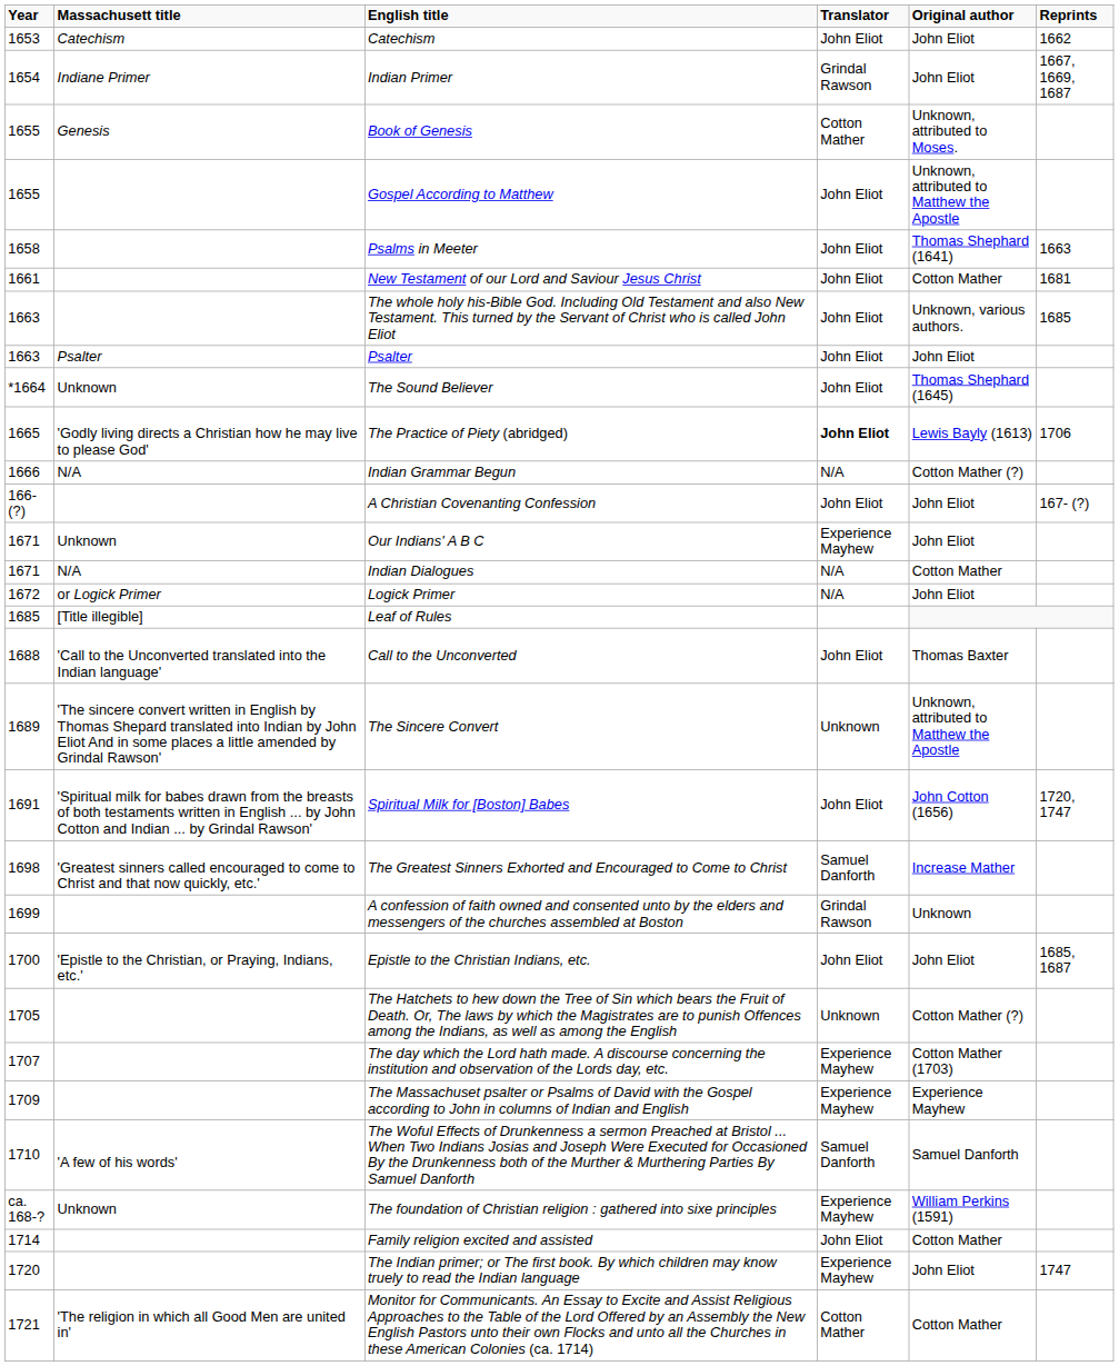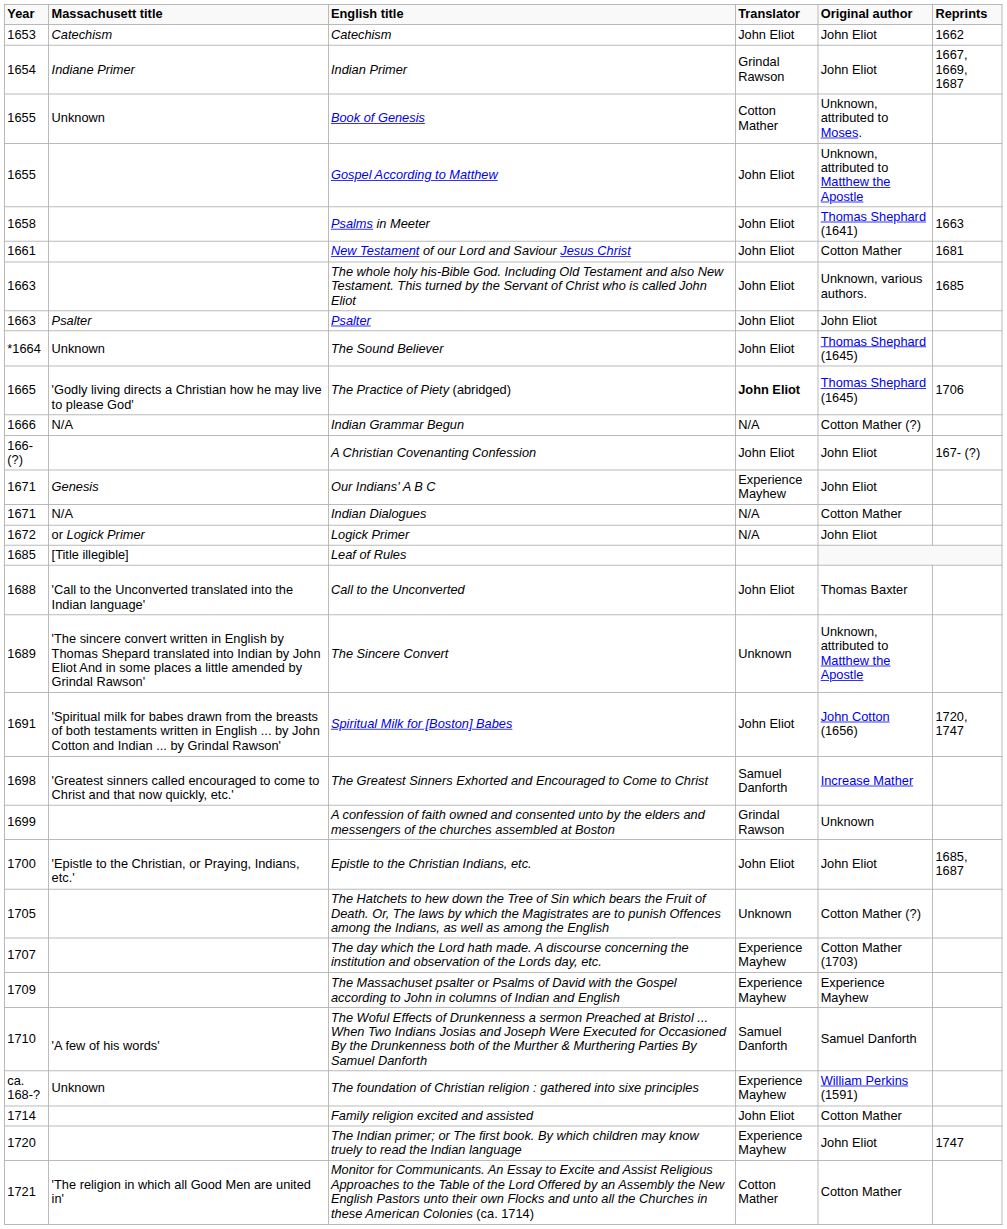 <table class="wikitable">
 <tr ----bgcolor="#eeeeee">
 <td><strong>Year</strong></td>
 <td><strong>Massachusett title</strong></td>
 <td><strong>English title</strong></td>
 <td><strong>Translator</strong></td>
 <td><strong>Original author</strong></td>
 <td><strong>Reprints</strong></td>
 </tr>
 <tr ---- bgcolor="#ffffff">
 <td>1653</td>
 <td><em>Catechism</em></td>
 <td><em>Catechism</em></td>
 <td>John Eliot</td>
 <td>John Eliot</td>
 <td>1662</td>
 </tr>
 <tr ---- bgcolor="#ffffff">
 <td>1654</td>
 <td><em>Indiane Primer</em></td>
 <td><em>Indian Primer</em></td>
 <td>Grindal Rawson</td>
 <td>John Eliot</td>
 <td>1667, 1669, 1687</td>
 </tr>
 <tr ---- bgcolor="#ffffff">
 <td>1655</td>
-<td><em>Genesis</em></td>
+<td>Unknown</td>
 <td><em><a href='#'>Book of Genesis</a></em></td>
 <td>Cotton Mather</td>
 <td>Unknown, attributed to <a href='#'>Moses</a>.</td>
 <td></td>
 </tr>
 <tr ---- bgcolor="#ffffff">
 <td>1655</td>
 <td></td>
 <td><em><a href='#'>Gospel According to Matthew</a></em></td>
 <td>John Eliot</td>
 <td>Unknown, attributed to <a href='#'>Matthew the Apostle</a></td>
 <td></td>
 </tr>
 <tr ---- bgcolor="#ffffff">
 <td>1658</td>
 <td></td>
 <td><em><a href='#'>Psalms</a> in Meeter</em></td>
 <td>John Eliot</td>
 <td><a href='#'>Thomas Shephard</a> (1641)</td>
 <td>1663</td>
 </tr>
 <tr ---- bgcolor="#ffffff">
 <td>1661</td>
 <td></td>
 <td><em><a href='#'>New Testament</a> of our Lord and Saviour <a href='#'>Jesus Christ</a></em></td>
 <td>John Eliot</td>
 <td>Cotton Mather</td>
 <td>1681</td>
 </tr>
 <tr ---- bgcolor="#ffffff">
 <td>1663</td>
 <td><br></td>
 <td><em>The whole holy his-Bible God. Including Old Testament and also New Testament. This turned by the Servant of Christ who is called John Eliot</em></td>
 <td>John Eliot</td>
 <td>Unknown, various authors.</td>
 <td>1685</td>
 </tr>
 <tr ---- bgcolor="#ffffff">
 <td>1663</td>
 <td><em>Psalter</em></td>
 <td><em><a href='#'>Psalter</a></em></td>
 <td>John Eliot</td>
 <td>John Eliot</td>
 <td></td>
 </tr>
 <tr ---- bgcolor="#ffffff">
 <td>*1664</td>
 <td>Unknown</td>
 <td><em>The Sound Believer</em></td>
 <td>John Eliot</td>
 <td><a href='#'>Thomas Shephard</a> (1645)</td>
 <td></td>
 </tr>
 <tr ---- bgcolor="#ffffff">
 <td>1665</td>
 <td><br>'Godly living directs a Christian how he may live to please God'</td>
 <td><em>The Practice of Piety</em> (abridged)</td>
 <td><strong>John Eliot</strong></td>
-<td><a href='#'>Lewis Bayly</a> (1613)</td>
+<td><a href='#'>Thomas Shephard</a> (1645)</td>
 <td>1706</td>
 </tr>
 <tr ---- bgcolor="#ffffff">
 <td>1666</td>
 <td>N/A</td>
 <td><em>Indian Grammar Begun</em></td>
 <td>N/A</td>
 <td>Cotton Mather (?)</td>
 <td></td>
 </tr>
 <tr ---- bgcolor="#ffffff">
 <td>166- (?)</td>
 <td></td>
 <td><em>A Christian Covenanting Confession</em></td>
 <td>John Eliot</td>
 <td>John Eliot</td>
 <td>167- (?)</td>
 </tr>
 <tr ---- bgcolor="#ffffff">
 <td>1671</td>
-<td>Unknown</td>
+<td><em>Genesis</em></td>
 <td><em>Our Indians' A B C</em></td>
 <td>Experience Mayhew</td>
 <td>John Eliot</td>
 <td></td>
 </tr>
 <tr ---- bgcolor="#ffffff">
 <td>1671</td>
 <td>N/A</td>
 <td><em>Indian Dialogues</em></td>
 <td>N/A</td>
 <td>Cotton Mather</td>
 <td></td>
 </tr>
 <tr ---- bgcolor="#ffffff">
 <td>1672</td>
 <td> or <em>Logick Primer</em></td>
 <td><em>Logick Primer</em></td>
 <td>N/A</td>
 <td>John Eliot</td>
 <td></td>
 </tr>
 <tr ---- bgcolor="#ffffff">
 <td>1685</td>
 <td> [Title illegible]</td>
 <td><em>Leaf of Rules</em></td>
 <td></td>
 </tr>
 <tr ---- bgcolor="#ffffff">
 <td>1688</td>
 <td><br>'Call to the Unconverted translated into the Indian language'</td>
 <td><em>Call to the Unconverted</em></td>
 <td>John Eliot</td>
 <td>Thomas Baxter</td>
 <td></td>
 </tr>
 <tr ---- bgcolor="#ffffff">
 <td>1689</td>
 <td><br>'The sincere convert written in English by Thomas Shepard translated into Indian by John Eliot And in some places a little amended by Grindal Rawson'</td>
 <td><em>The Sincere Convert</em></td>
 <td>Unknown</td>
 <td>Unknown, attributed to <a href='#'>Matthew the Apostle</a></td>
 <td></td>
 </tr>
 <tr ---- bgcolor="#ffffff">
 <td>1691</td>
 <td><br>'Spiritual milk for babes drawn from the breasts of both testaments written in English ... by John Cotton and Indian ... by Grindal Rawson'</td>
 <td><em><a href='#'>Spiritual Milk for [Boston] Babes</a></em></td>
 <td>John Eliot</td>
 <td><a href='#'>John Cotton</a> (1656)</td>
 <td>1720, 1747</td>
 </tr>
 <tr ---- bgcolor="#ffffff">
 <td>1698</td>
 <td><br>'Greatest sinners called encouraged to come to Christ and that now quickly, etc.'</td>
 <td><em>The Greatest Sinners Exhorted and Encouraged to Come to Christ</em></td>
 <td>Samuel Danforth</td>
 <td><a href='#'>Increase Mather</a></td>
 <td></td>
 </tr>
 <tr ---- bgcolor="#ffffff">
 <td>1699</td>
 <td></td>
 <td><em>A confession of faith owned and consented unto by the elders and messengers of the churches assembled at Boston</em></td>
 <td>Grindal Rawson</td>
 <td>Unknown</td>
 <td></td>
 </tr>
 <tr ---- bgcolor="#ffffff">
 <td>1700</td>
 <td><br>'Epistle to the Christian, or Praying, Indians, etc.'</td>
 <td><em>Epistle to the Christian Indians, etc.</em></td>
 <td>John Eliot</td>
 <td>John Eliot</td>
 <td>1685, 1687</td>
 </tr>
 <tr ---- bgcolor="#ffffff">
 <td>1705</td>
 <td></td>
 <td><em>The Hatchets to hew down the Tree of Sin which bears the Fruit of Death. Or, The laws by which the Magistrates are to punish Offences among the Indians, as well as among the English</em></td>
 <td>Unknown</td>
 <td>Cotton Mather (?)</td>
 <td></td>
 </tr>
 <tr ---- bgcolor="#ffffff">
 <td>1707</td>
 <td></td>
 <td><em>The day which the Lord hath made. A discourse concerning the institution and observation of the Lords day, etc.</em></td>
 <td>Experience Mayhew</td>
 <td>Cotton Mather (1703)</td>
 <td></td>
 </tr>
 <tr ---- bgcolor="#ffffff">
 <td>1709</td>
 <td></td>
 <td><em>The Massachuset psalter or Psalms of David with the Gospel according to John in columns of Indian and English</em></td>
 <td>Experience Mayhew</td>
 <td>Experience Mayhew</td>
 <td></td>
 </tr>
 <tr ---- bgcolor="#ffffff">
 <td>1710</td>
 <td><br>'A few of his words'</td>
 <td><em>The Woful Effects of Drunkenness a sermon Preached at Bristol ... When Two Indians Josias and Joseph Were Executed for Occasioned By the Drunkenness both of the Murther & Murthering Parties By Samuel Danforth</em></td>
 <td>Samuel Danforth</td>
 <td>Samuel Danforth</td>
 <td></td>
 </tr>
 <tr ---- bgcolor="#ffffff">
 <td>ca. 168-?</td>
 <td>Unknown</td>
 <td><em>The foundation of Christian religion : gathered into sixe principles</em></td>
 <td>Experience Mayhew</td>
 <td><a href='#'>William Perkins</a> (1591)</td>
 <td></td>
 </tr>
 <tr ---- bgcolor="#ffffff">
 <td>1714</td>
 <td></td>
 <td><em>Family religion excited and assisted</em></td>
 <td>John Eliot</td>
 <td>Cotton Mather</td>
 <td></td>
 </tr>
 <tr ---- bgcolor="#ffffff">
 <td>1720</td>
 <td></td>
 <td><em>The Indian primer; or The first book. By which children may know truely to read the Indian language</em></td>
 <td>Experience Mayhew</td>
 <td>John Eliot</td>
 <td>1747</td>
 </tr>
 <tr ---- bgcolor="#ffffff">
 <td>1721</td>
 <td>'The religion in which all Good Men are united in'</td>
 <td><em>Monitor for Communicants. An Essay to Excite and Assist Religious Approaches to the Table of the Lord Offered by an Assembly the New English Pastors unto their own Flocks and unto all the Churches in these American Colonies</em> (ca. 1714)</td>
 <td>Cotton Mather</td>
 <td>Cotton Mather</td>
 <td></td>
 </tr>
 </table>
